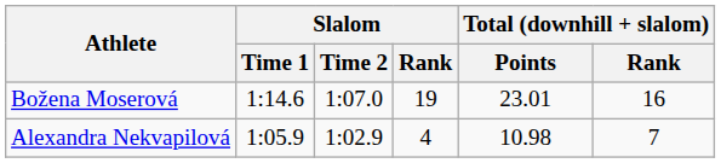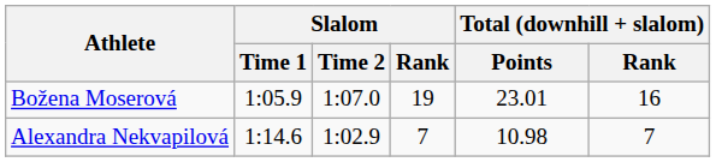 <table class="wikitable" style="font-size:90%">
 <tr>
 <th rowspan="2">Athlete</th>
 <th colspan="3">Slalom</th>
 <th colspan="2">Total (downhill + slalom)</th>
 </tr>
 <tr>
 <th>Time 1</th>
 <th>Time 2</th>
 <th>Rank</th>
 <th>Points</th>
 <th>Rank</th>
 </tr>
 <tr>
 <td><a href='#'>Božena Moserová</a></td>
-<td align="center">1:14.6</td>
+<td align="center">1:05.9</td>
 <td align="center">1:07.0</td>
 <td align="center">19</td>
 <td align="center">23.01</td>
 <td align="center">16</td>
 </tr>
 <tr>
 <td><a href='#'>Alexandra Nekvapilová</a></td>
-<td align="center">1:05.9</td>
+<td align="center">1:14.6</td>
 <td align="center">1:02.9</td>
-<td align="center">4</td>
+<td align="center">7</td>
 <td align="center">10.98</td>
 <td align="center">7</td>
 </tr>
 </table>
